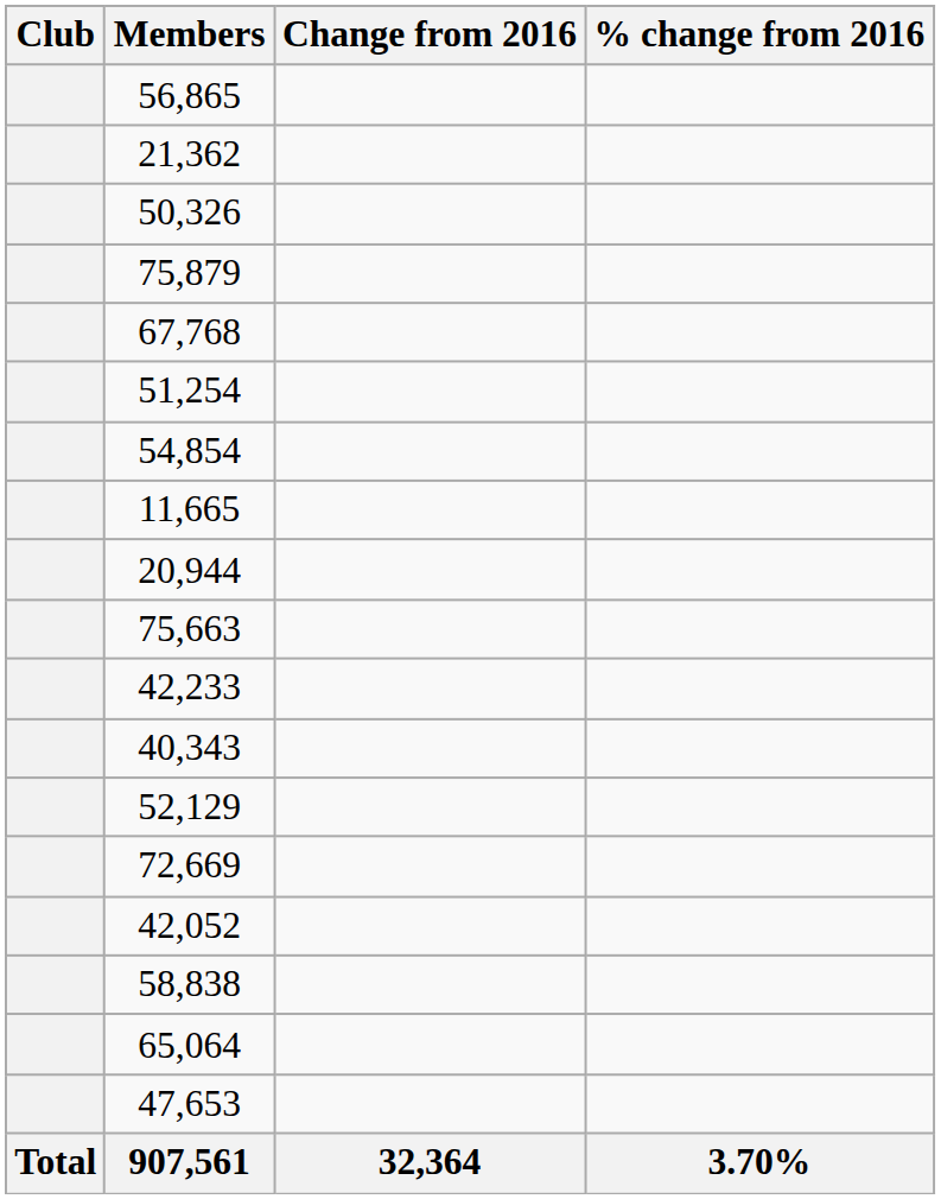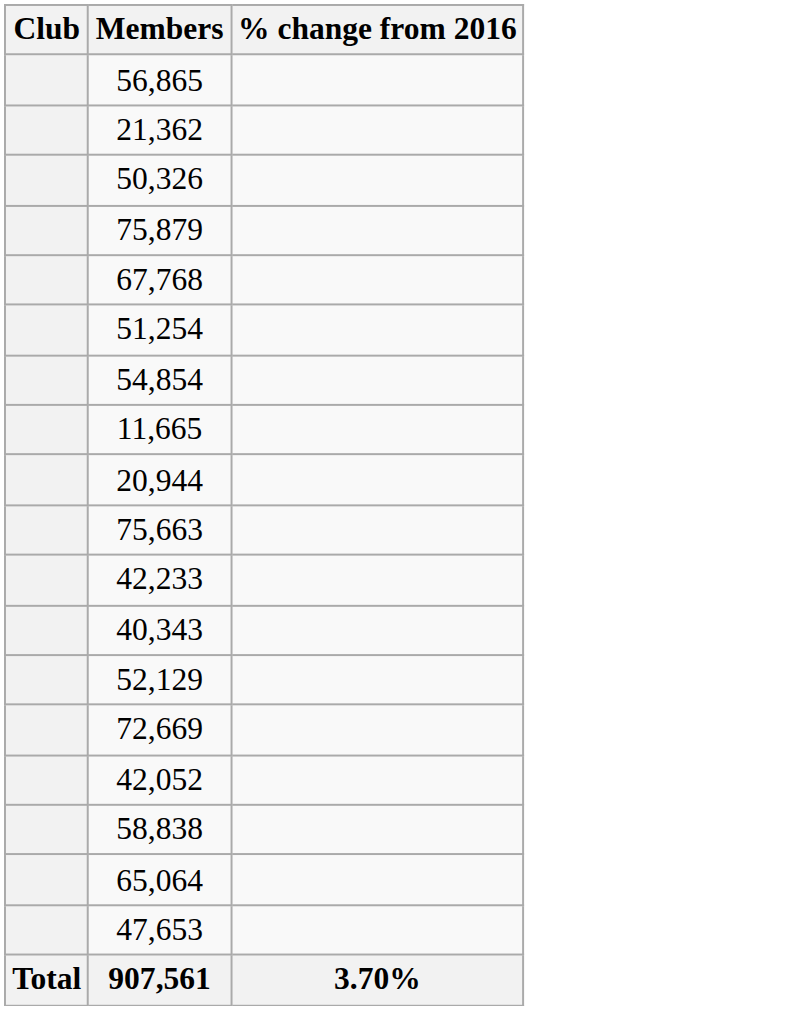 <table class="wikitable plainrowheaders sortable" style="text-align:center;">
 <tr>
 <th>Club</th>
 <th>Members</th>
-<th>Change from 2016</th>
 <th>% change from 2016</th>
 </tr>
 <tr>
 <th scope="row"></th>
 <td>56,865</td>
 <td></td>
-<td></td>
 </tr>
 <tr>
 <th scope="row"></th>
 <td>21,362</td>
-<td></td>
 <td></td>
 </tr>
 <tr>
 <th scope="row"></th>
 <td>50,326</td>
 <td></td>
-<td></td>
 </tr>
 <tr>
 <th scope="row"></th>
 <td>75,879</td>
-<td></td>
 <td></td>
 </tr>
 <tr>
 <th scope="row"></th>
 <td>67,768</td>
 <td></td>
-<td></td>
 </tr>
 <tr>
 <th scope="row"></th>
 <td>51,254</td>
-<td></td>
 <td></td>
 </tr>
 <tr>
 <th scope="row"></th>
 <td>54,854</td>
 <td></td>
-<td></td>
 </tr>
 <tr>
 <th scope="row"></th>
 <td>11,665</td>
-<td></td>
 <td></td>
 </tr>
 <tr>
 <th scope="row"></th>
 <td>20,944</td>
 <td></td>
-<td></td>
 </tr>
 <tr>
 <th scope="row"></th>
 <td>75,663</td>
-<td></td>
 <td></td>
 </tr>
 <tr>
 <th scope="row"></th>
 <td>42,233</td>
 <td></td>
-<td></td>
 </tr>
 <tr>
 <th scope="row"></th>
 <td>40,343</td>
-<td></td>
 <td></td>
 </tr>
 <tr>
 <th scope="row"></th>
 <td>52,129</td>
 <td></td>
-<td></td>
 </tr>
 <tr>
 <th scope="row"></th>
 <td>72,669</td>
-<td></td>
 <td></td>
 </tr>
 <tr>
 <th scope="row"></th>
 <td>42,052</td>
 <td></td>
-<td></td>
 </tr>
 <tr>
 <th scope="row"></th>
 <td>58,838</td>
-<td></td>
 <td></td>
 </tr>
 <tr>
 <th scope="row"></th>
 <td>65,064</td>
 <td></td>
-<td></td>
 </tr>
 <tr>
 <th scope="row"></th>
 <td>47,653</td>
 <td></td>
-<td></td>
 </tr>
 <tr class="sortbottom">
 <th>Total</th>
 <th>907,561</th>
-<th> 32,364</th>
 <th> 3.70%</th>
 </tr>
 </table>
